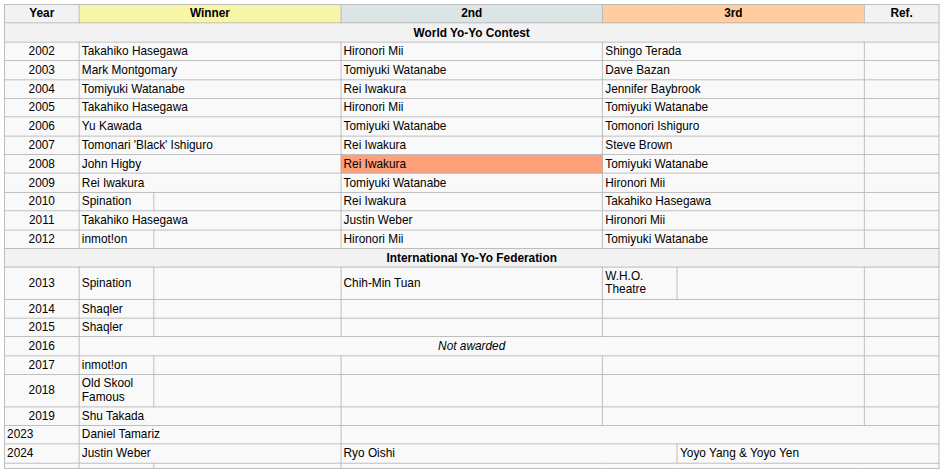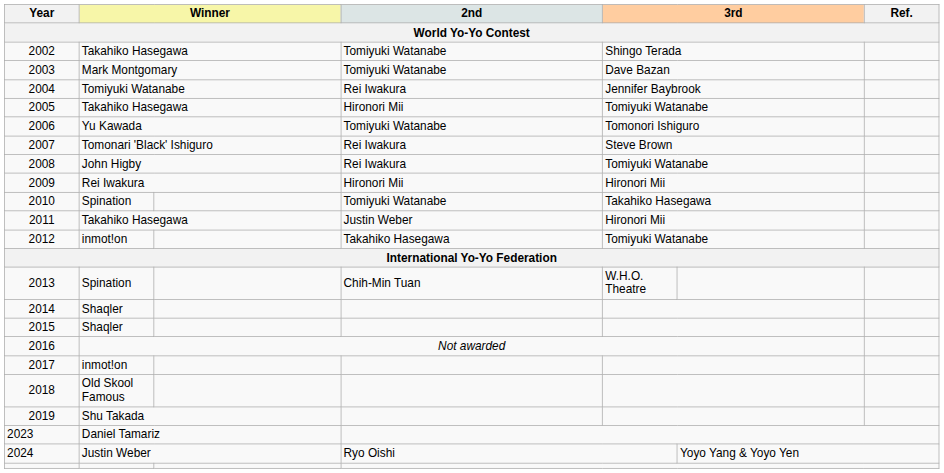 <table class="wikitable" width=100%>
 <tr>
 <th width=8%>Year</th>
 <th colspan="2" style="background-color: #F7F6A8;" width=28%>Winner</th>
 <th style="background-color: #DCE5E5;" width=28%>2nd</th>
 <th colspan="2" style="background-color: #FFCDA0;" width=28%>3rd</th>
 <th width=8%>Ref.</th>
 </tr>
 <tr>
 <th colspan="7">World Yo-Yo Contest</th>
 </tr>
 <tr>
 <td align=center>2002</td>
 <td colspan="2"> Takahiko Hasegawa</td>
-<td> Hironori Mii</td>
+<td> Tomiyuki Watanabe</td>
 <td colspan="2"> Shingo Terada</td>
 <td></td>
 </tr>
 <tr>
 <td align=center>2003</td>
 <td colspan="2"> Mark Montgomary</td>
 <td> Tomiyuki Watanabe</td>
 <td colspan="2"> Dave Bazan</td>
 <td></td>
 </tr>
 <tr>
 <td align=center>2004</td>
 <td colspan="2"> Tomiyuki Watanabe</td>
 <td> Rei Iwakura</td>
 <td colspan="2"> Jennifer Baybrook</td>
 <td></td>
 </tr>
 <tr>
 <td align=center>2005</td>
 <td colspan="2"> Takahiko Hasegawa</td>
 <td> Hironori Mii</td>
 <td colspan="2"> Tomiyuki Watanabe</td>
 <td></td>
 </tr>
 <tr>
 <td align=center>2006</td>
 <td colspan="2"> Yu Kawada</td>
 <td> Tomiyuki Watanabe</td>
 <td colspan="2"> Tomonori Ishiguro</td>
 <td></td>
 </tr>
 <tr>
 <td align=center>2007</td>
 <td colspan="2">  Tomonari 'Black' Ishiguro</td>
 <td> Rei Iwakura</td>
 <td colspan="2"> Steve Brown</td>
 <td></td>
 </tr>
 <tr>
 <td align=center>2008</td>
 <td colspan="2"> John Higby</td>
-<td style="background: lightsalmon;"> Rei Iwakura</td>
+<td> Rei Iwakura</td>
 <td colspan="2"> Tomiyuki Watanabe</td>
 <td></td>
 </tr>
 <tr>
 <td align=center>2009</td>
 <td colspan="2"> Rei Iwakura</td>
-<td> Tomiyuki Watanabe</td>
+<td> Hironori Mii</td>
 <td colspan="2"> Hironori Mii</td>
 <td></td>
 </tr>
 <tr>
 <td align=center>2010</td>
 <td>Spination</td>
 <td></td>
-<td> Rei Iwakura</td>
+<td> Tomiyuki Watanabe</td>
 <td colspan="2"> Takahiko Hasegawa</td>
 <td></td>
 </tr>
 <tr>
 <td align=center>2011</td>
 <td colspan="2"> Takahiko Hasegawa</td>
 <td> Justin Weber</td>
 <td colspan="2"> Hironori Mii</td>
 <td></td>
 </tr>
 <tr>
 <td align=center>2012</td>
 <td>inmot!on</td>
 <td></td>
-<td> Hironori Mii</td>
+<td> Takahiko Hasegawa</td>
 <td colspan="2"> Tomiyuki Watanabe</td>
 <td></td>
 </tr>
 <tr>
 <th colspan="7">International Yo-Yo Federation</th>
 </tr>
 <tr>
 <td align=center>2013</td>
 <td>Spination</td>
 <td></td>
 <td> Chih-Min Tuan</td>
 <td width=8%>W.H.O. Theatre</td>
 <td></td>
 <td></td>
 </tr>
 <tr>
 <td align=center>2014</td>
 <td width=8%>Shaqler</td>
 <td></td>
 <td></td>
 <td colspan="2"></td>
 <td></td>
 </tr>
 <tr>
 <td align=center>2015</td>
 <td>Shaqler</td>
 <td></td>
 <td></td>
 <td colspan="2"></td>
 <td></td>
 </tr>
 <tr>
 <td align=center>2016</td>
 <td colspan="5" align="center"><em>Not awarded</em></td>
 <td></td>
 </tr>
 <tr>
 <td align=center>2017</td>
 <td>inmot!on</td>
 <td></td>
 <td></td>
 <td colspan="2"></td>
 <td></td>
 </tr>
 <tr>
 <td align=center>2018</td>
 <td>Old Skool Famous</td>
 <td></td>
 <td></td>
 <td colspan="2"></td>
 <td></td>
 </tr>
 <tr>
 <td align=center>2019</td>
 <td colspan="2"> Shu Takada</td>
 <td></td>
 <td colspan="2"></td>
 <td></td>
 </tr>
 <tr>
 <td>2023</td>
 <td colspan="2"> Daniel Tamariz</td>
 </tr>
 <tr>
 <td>2024</td>
 <td colspan="2"> Justin Weber</td>
 <td colspan="2"> Ryo Oishi</td>
 <td colspan="2"> Yoyo Yang & Yoyo Yen</td>
 </tr>
 <tr>
 <td></td>
 <td></td>
 <td></td>
 </tr>
 </table>
